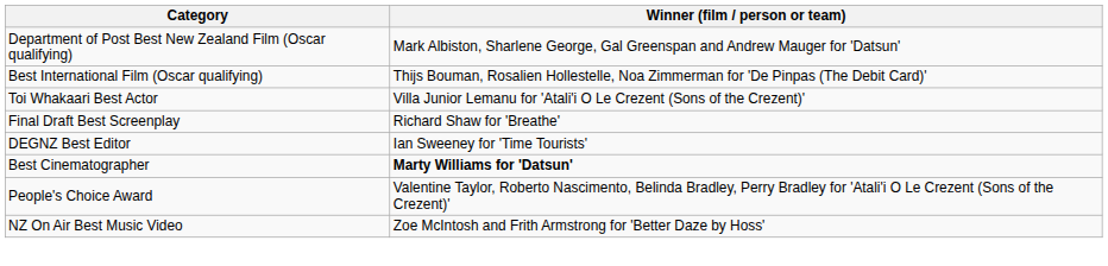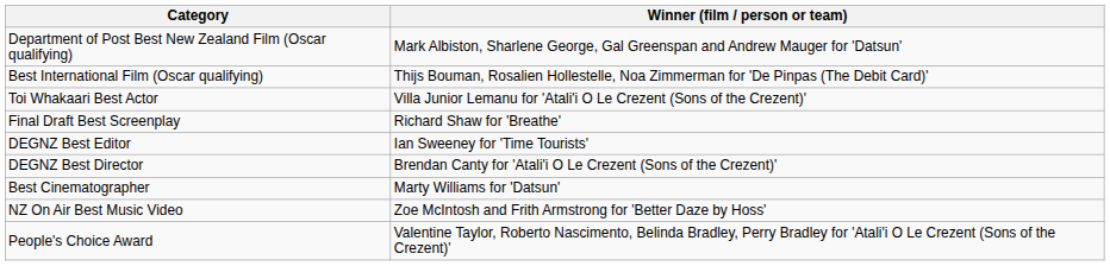 <table class="wikitable">
 <tr>
 <th>Category</th>
 <th>Winner (film / person or team)</th>
 </tr>
 <tr>
 <td>Department of Post Best New Zealand Film (Oscar qualifying)</td>
 <td>Mark Albiston, Sharlene George, Gal Greenspan and Andrew Mauger for 'Datsun'</td>
 </tr>
 <tr>
 <td>Best International Film (Oscar qualifying)</td>
 <td>Thijs Bouman, Rosalien Hollestelle, Noa Zimmerman for 'De Pinpas (The Debit Card)'</td>
 </tr>
 <tr>
 <td>Toi Whakaari Best Actor</td>
 <td>Villa Junior Lemanu for 'Atali'i O Le Crezent (Sons of the Crezent)'</td>
 </tr>
 <tr>
 <td>Final Draft Best Screenplay</td>
 <td>Richard Shaw for 'Breathe'</td>
 </tr>
 <tr>
 <td>DEGNZ Best Editor</td>
 <td>Ian Sweeney for 'Time Tourists'</td>
 </tr>
 <tr>
+<td>DEGNZ Best Director</td>
+<td>Brendan Canty for 'Atali'i O Le Crezent (Sons of the Crezent)'</td>
+</tr>
+<tr>
 <td>Best Cinematographer</td>
-<td><strong>Marty Williams for 'Datsun'</strong></td>
+<td>Marty Williams for 'Datsun'</td>
+</tr>
+<tr>
+<td>NZ On Air Best Music Video</td>
+<td>Zoe McIntosh and Frith Armstrong for 'Better Daze by Hoss'</td>
 </tr>
 <tr>
 <td>People's Choice Award</td>
 <td>Valentine Taylor, Roberto Nascimento, Belinda Bradley, Perry Bradley for 'Atali'i O Le Crezent (Sons of the Crezent)'</td>
 </tr>
-<tr>
-<td>NZ On Air Best Music Video</td>
-<td>Zoe McIntosh and Frith Armstrong for 'Better Daze by Hoss'</td>
-</tr>
 </table>
